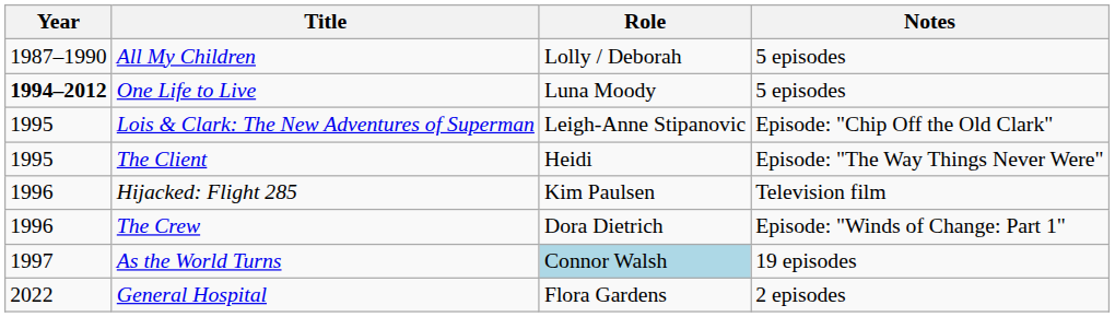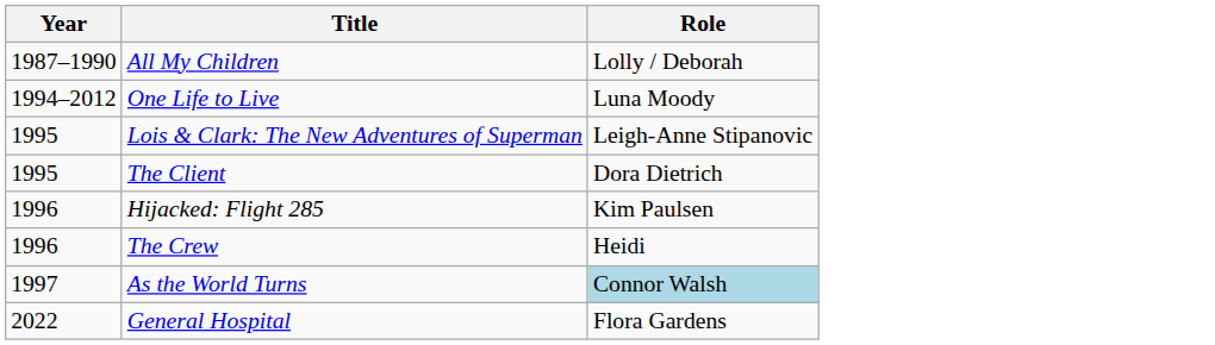 <table class="wikitable sortable">
 <tr>
 <th>Year</th>
 <th>Title</th>
 <th>Role</th>
-<th>Notes</th>
 </tr>
 <tr>
 <td>1987–1990</td>
 <td><em><a href='#'>All My Children</a></em></td>
 <td>Lolly / Deborah</td>
-<td>5 episodes</td>
 </tr>
 <tr>
-<td><strong>1994–2012</strong></td>
+<td>1994–2012</td>
 <td><em><a href='#'>One Life to Live</a></em></td>
 <td>Luna Moody</td>
-<td>5 episodes</td>
 </tr>
 <tr>
 <td>1995</td>
 <td><em><a href='#'>Lois & Clark: The New Adventures of Superman</a></em></td>
 <td>Leigh-Anne Stipanovic</td>
-<td>Episode: "Chip Off the Old Clark"</td>
 </tr>
 <tr>
 <td>1995</td>
 <td><a href='#'><em>The Client</em></a></td>
-<td>Heidi</td>
-<td>Episode: "The Way Things Never Were"</td>
+<td>Dora Dietrich</td>
 </tr>
 <tr>
 <td>1996</td>
 <td><em>Hijacked: Flight 285</em></td>
 <td>Kim Paulsen</td>
-<td>Television film</td>
 </tr>
 <tr>
 <td>1996</td>
 <td><a href='#'><em>The Crew</em></a></td>
-<td>Dora Dietrich</td>
-<td>Episode: "Winds of Change: Part 1"</td>
+<td>Heidi</td>
 </tr>
 <tr>
 <td>1997</td>
 <td><em><a href='#'>As the World Turns</a></em></td>
 <td style="background: lightblue;">Connor Walsh</td>
-<td>19 episodes</td>
 </tr>
 <tr>
 <td>2022</td>
 <td><em><a href='#'>General Hospital</a></em></td>
 <td>Flora Gardens</td>
-<td>2 episodes</td>
 </tr>
 </table>
